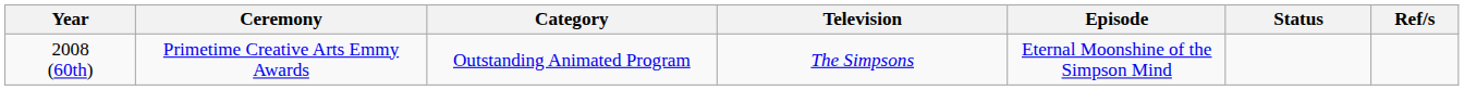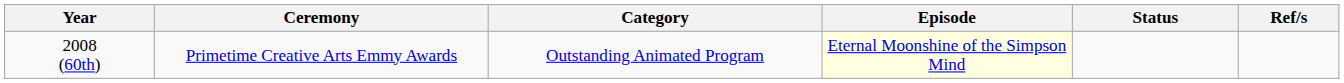 <table class="wikitable" style="text-align: center">
 <tr>
 <th width="9%">Year</th>
 <th width="20%">Ceremony</th>
 <th width="20%">Category</th>
-<th width="20%">Television</th>
 <th width="15%">Episode</th>
 <th width="10%">Status</th>
 <th width="6%">Ref/s</th>
 </tr>
 <tr>
 <td>2008<br>(<a href='#'>60th</a>)</td>
 <td><a href='#'>Primetime Creative Arts Emmy Awards</a></td>
 <td><a href='#'>Outstanding Animated Program</a></td>
-<td><em><a href='#'>The Simpsons</a></em></td>
-<td><a href='#'>Eternal Moonshine of the Simpson Mind</a></td>
+<td style="background: lightyellow;"><a href='#'>Eternal Moonshine of the Simpson Mind</a></td>
 <td></td>
 <td></td>
 </tr>
 </table>
